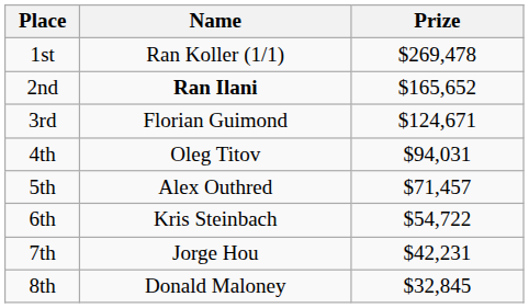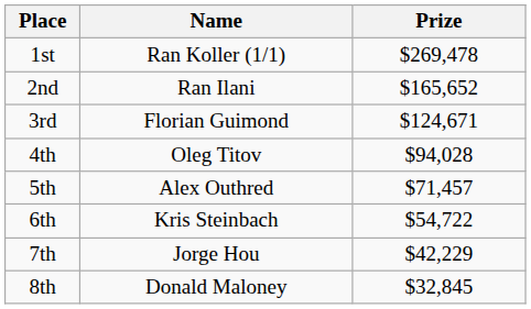 <table class="wikitable">
 <tr>
 <th width="50">Place</th>
 <th width="200">Name</th>
 <th width="125">Prize</th>
 </tr>
 <tr>
 <td align = "center">1st</td>
 <td align = "center">Ran Koller (1/1)</td>
 <td align="center">$269,478</td>
 </tr>
 <tr>
 <td align = "center">2nd</td>
-<td align = "center"><strong>Ran Ilani</strong></td>
+<td align = "center">Ran Ilani</td>
 <td align="center">$165,652</td>
 </tr>
 <tr>
 <td align = "center">3rd</td>
 <td align = "center">Florian Guimond</td>
 <td align="center">$124,671</td>
 </tr>
 <tr>
 <td align = "center">4th</td>
 <td align = "center">Oleg Titov</td>
-<td align="center">$94,031</td>
+<td align="center">$94,028</td>
 </tr>
 <tr>
 <td align = "center">5th</td>
 <td align = "center">Alex Outhred</td>
 <td align="center">$71,457</td>
 </tr>
 <tr>
 <td align = "center">6th</td>
 <td align = "center">Kris Steinbach</td>
 <td align="center">$54,722</td>
 </tr>
 <tr>
 <td align = "center">7th</td>
 <td align = "center">Jorge Hou</td>
-<td align="center">$42,231</td>
+<td align="center">$42,229</td>
 </tr>
 <tr>
 <td align = "center">8th</td>
 <td align = "center">Donald Maloney</td>
 <td align="center">$32,845</td>
 </tr>
 </table>
